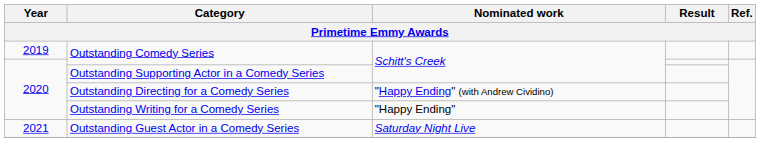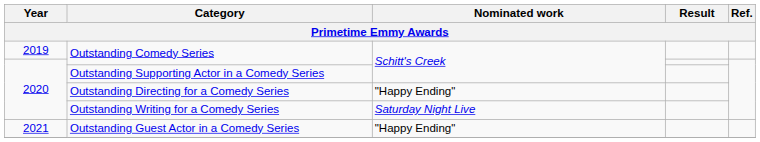 <table class=wikitable>
 <tr>
 <th scope="col" style="width:5em;">Year</th>
 <th scope="col" style="width:26em;">Category</th>
 <th scope="col" style="width:25em;">Nominated work</th>
 <th scope="col" style="width:5em;">Result</th>
 <th>Ref.</th>
 </tr>
 <tr>
 <th colspan=5><a href='#'>Primetime Emmy Awards</a></th>
 </tr>
 <tr>
 <td style="text-align:center;"><a href='#'>2019</a></td>
 <td rowspan=2><a href='#'>Outstanding Comedy Series</a></td>
 <td rowspan=3><em><a href='#'>Schitt's Creek</a></em></td>
 <td></td>
 <td style="text-align:center;"></td>
 </tr>
 <tr>
 <td style="text-align:center;", rowspan="4"><a href='#'>2020</a></td>
 <td></td>
 <td rowspan="4" style="text-align:center;"></td>
 </tr>
 <tr>
 <td><a href='#'>Outstanding Supporting Actor in a Comedy Series</a></td>
 <td></td>
 </tr>
 <tr>
 <td><a href='#'>Outstanding Directing for a Comedy Series</a></td>
-<td>"<a href='#'>Happy Ending</a>" <small>(with Andrew Cividino)</small></td>
+<td>"Happy Ending"</td>
 <td></td>
 </tr>
 <tr>
 <td><a href='#'>Outstanding Writing for a Comedy Series</a></td>
-<td>"Happy Ending"</td>
+<td><em><a href='#'>Saturday Night Live</a></em></td>
 <td></td>
 </tr>
 <tr>
 <td style="text-align:center;"><a href='#'>2021</a></td>
 <td><a href='#'>Outstanding Guest Actor in a Comedy Series</a></td>
-<td><em><a href='#'>Saturday Night Live</a></em></td>
+<td>"Happy Ending"</td>
 <td></td>
 <td style="text-align:center;"></td>
 </tr>
 <tr>
 </tr>
 </table>
